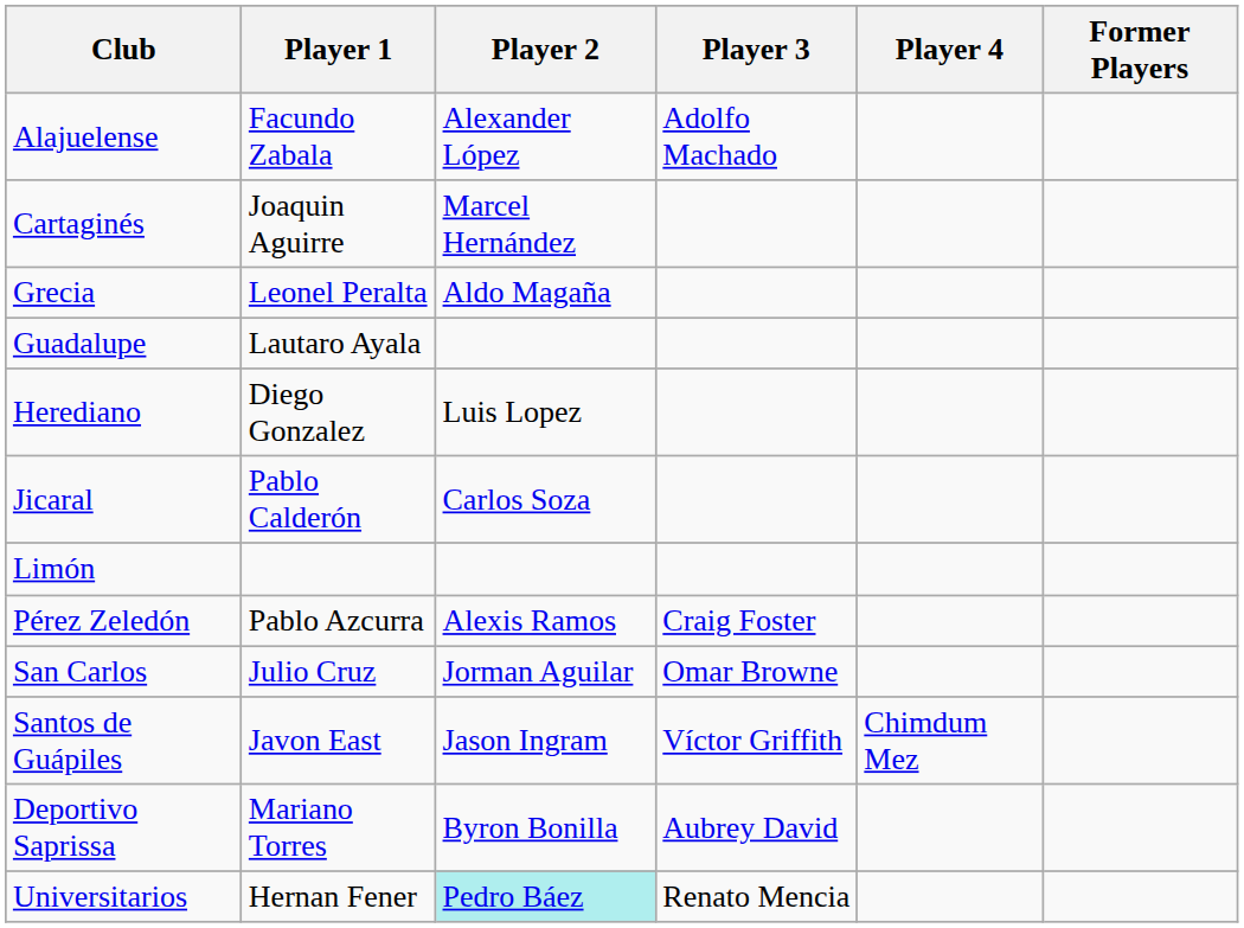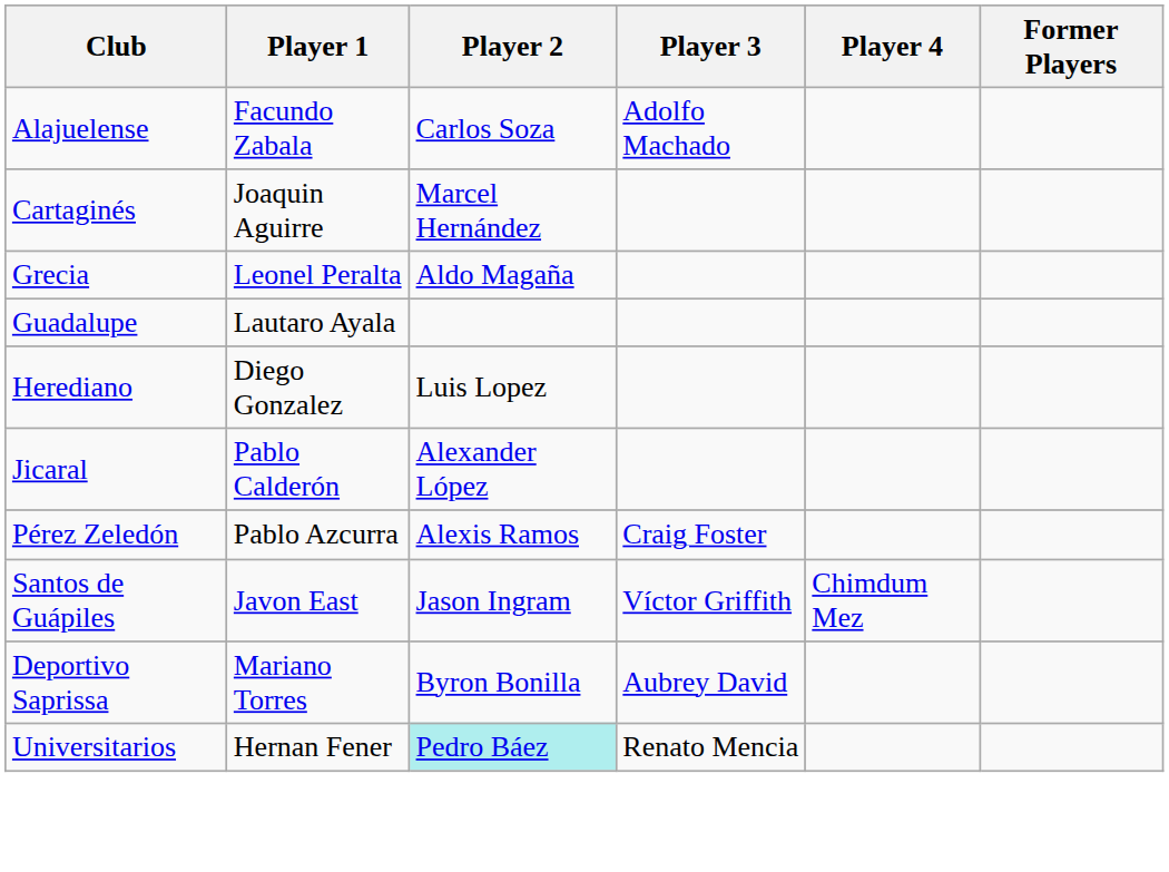 <table class="wikitable" style="font-size:95%;">
 <tr>
 <th>Club</th>
 <th>Player 1</th>
 <th>Player 2</th>
 <th>Player 3</th>
 <th>Player 4</th>
 <th>Former Players</th>
 </tr>
 <tr>
 <td><a href='#'>Alajuelense</a></td>
 <td> <a href='#'>Facundo Zabala</a></td>
-<td> <a href='#'>Alexander López</a></td>
+<td> <a href='#'>Carlos Soza</a></td>
 <td> <a href='#'>Adolfo Machado</a></td>
 <td></td>
 <td></td>
 </tr>
 <tr>
 <td><a href='#'>Cartaginés</a></td>
 <td> Joaquin Aguirre</td>
 <td> <a href='#'>Marcel Hernández</a></td>
 <td></td>
 <td></td>
 <td></td>
 </tr>
 <tr>
 <td><a href='#'>Grecia</a></td>
 <td> <a href='#'>Leonel Peralta</a></td>
 <td> <a href='#'>Aldo Magaña</a></td>
 <td></td>
 <td></td>
 <td></td>
 </tr>
 <tr>
 <td><a href='#'>Guadalupe</a></td>
 <td> Lautaro Ayala</td>
 <td></td>
 <td></td>
 <td></td>
 <td></td>
 </tr>
 <tr>
 <td><a href='#'>Herediano</a></td>
 <td> Diego Gonzalez</td>
 <td> Luis Lopez</td>
 <td></td>
 <td></td>
 <td></td>
 </tr>
 <tr>
 <td><a href='#'>Jicaral</a></td>
 <td> <a href='#'>Pablo Calderón</a></td>
-<td> <a href='#'>Carlos Soza</a></td>
-<td></td>
-<td></td>
-<td></td>
-</tr>
-<tr>
-<td><a href='#'>Limón</a></td>
-<td></td>
-<td></td>
+<td> <a href='#'>Alexander López</a></td>
 <td></td>
 <td></td>
 <td></td>
 </tr>
 <tr>
 <td><a href='#'>Pérez Zeledón</a></td>
 <td> Pablo Azcurra</td>
 <td> <a href='#'>Alexis Ramos</a></td>
 <td> <a href='#'>Craig Foster</a></td>
-<td></td>
-<td></td>
-</tr>
-<tr>
-<td><a href='#'>San Carlos</a></td>
-<td> <a href='#'>Julio Cruz</a></td>
-<td> <a href='#'>Jorman Aguilar</a></td>
-<td> <a href='#'>Omar Browne</a></td>
 <td></td>
 <td></td>
 </tr>
 <tr>
 <td><a href='#'>Santos de Guápiles</a></td>
 <td> <a href='#'>Javon East</a></td>
 <td> <a href='#'>Jason Ingram</a></td>
 <td> <a href='#'>Víctor Griffith</a></td>
 <td> <a href='#'>Chimdum Mez</a></td>
 <td></td>
 </tr>
 <tr>
 <td><a href='#'>Deportivo Saprissa</a></td>
 <td> <a href='#'>Mariano Torres</a></td>
 <td> <a href='#'>Byron Bonilla</a></td>
 <td> <a href='#'>Aubrey David</a></td>
 <td></td>
 <td></td>
 </tr>
 <tr>
 <td><a href='#'>Universitarios</a></td>
 <td> Hernan Fener</td>
 <td style="background: paleturquoise;"> <a href='#'>Pedro Báez</a></td>
 <td> Renato Mencia</td>
 <td></td>
 <td></td>
 </tr>
 </table>
